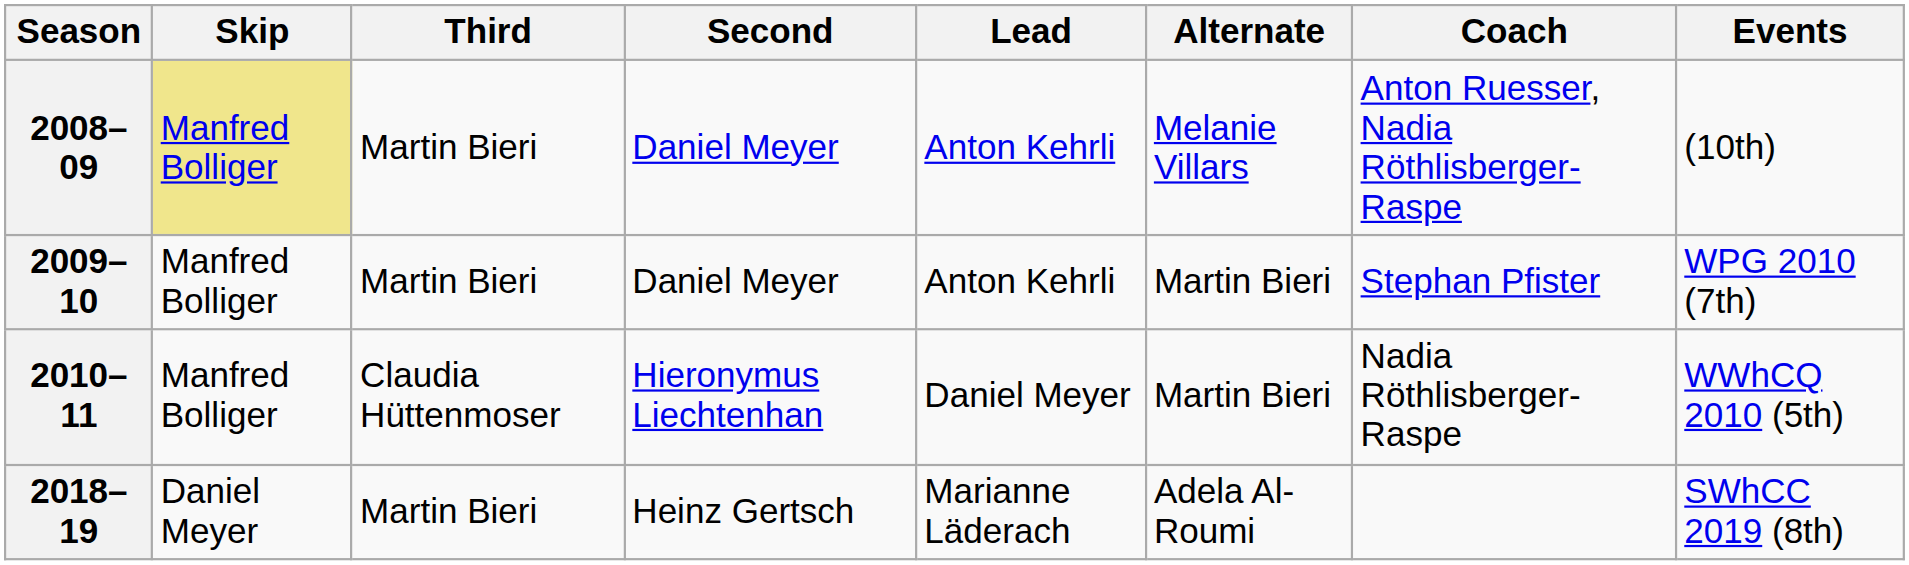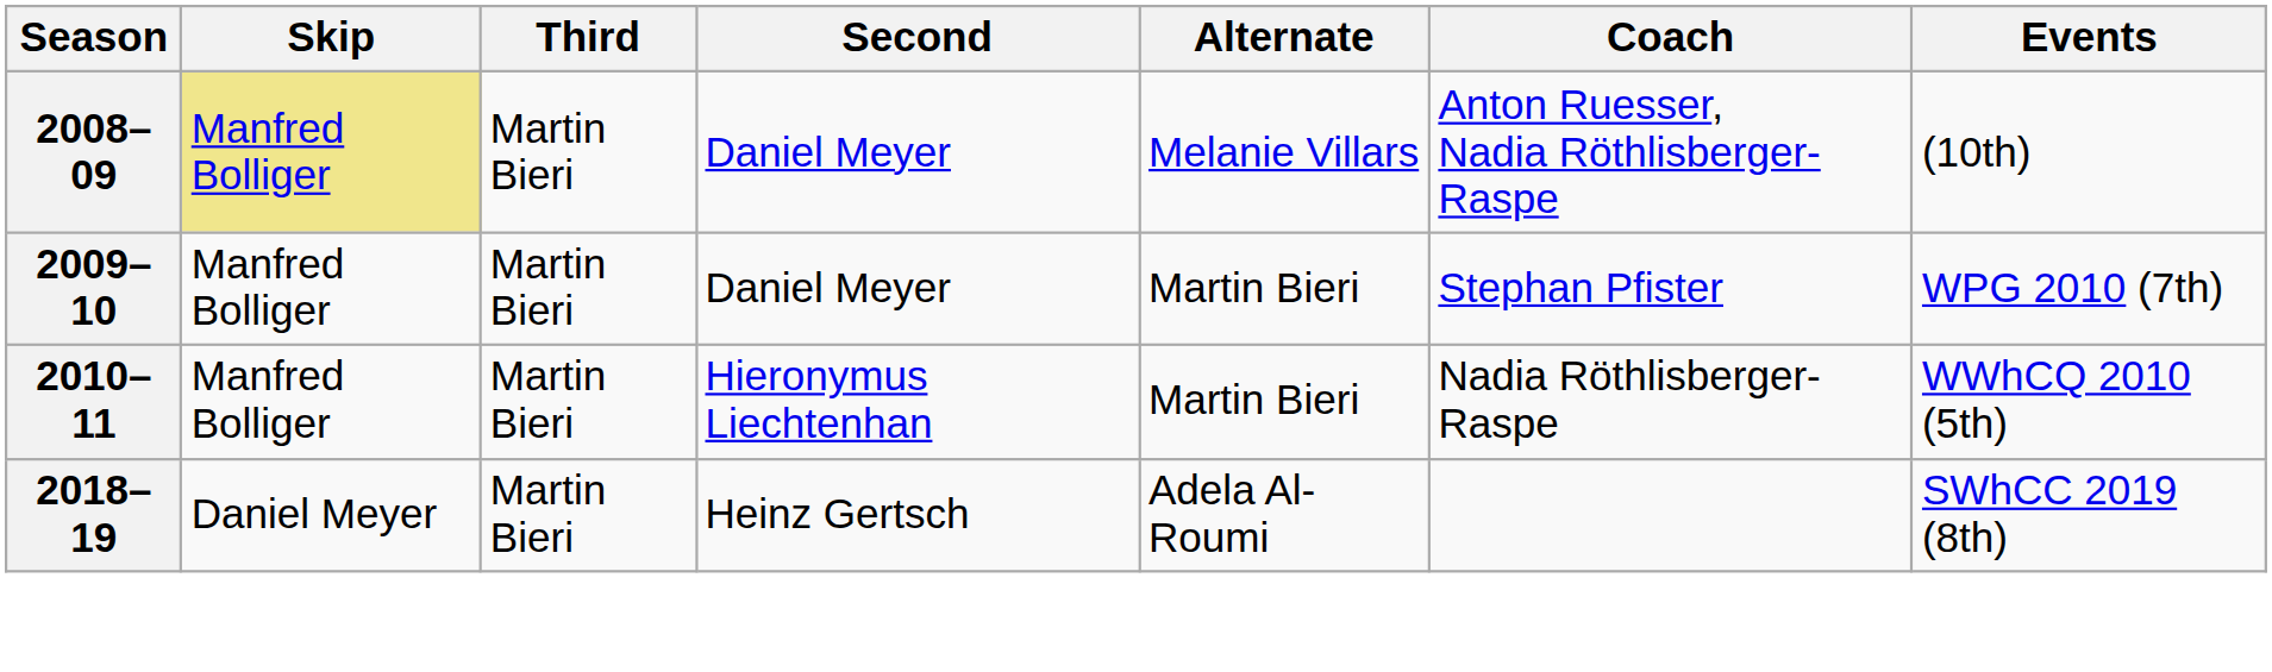 <table class="wikitable">
 <tr>
 <th scope="col" width=60>Season</th>
 <th scope="col">Skip</th>
 <th scope="col">Third</th>
 <th scope="col">Second</th>
-<th scope="col">Lead</th>
 <th scope="col">Alternate</th>
 <th scope="col">Coach</th>
 <th scope="col">Events</th>
 </tr>
 <tr>
 <th scope="row">2008–09</th>
 <td style="background: khaki;"><a href='#'>Manfred Bolliger</a></td>
 <td>Martin Bieri</td>
 <td><a href='#'>Daniel Meyer</a></td>
-<td><a href='#'>Anton Kehrli</a></td>
 <td><a href='#'>Melanie Villars</a></td>
 <td><a href='#'>Anton Ruesser</a>,<br><a href='#'>Nadia Röthlisberger-Raspe</a></td>
 <td> (10th)</td>
 </tr>
 <tr>
 <th scope="row">2009–10</th>
 <td>Manfred Bolliger</td>
 <td>Martin Bieri</td>
 <td>Daniel Meyer</td>
-<td>Anton Kehrli</td>
 <td>Martin Bieri</td>
 <td><a href='#'>Stephan Pfister</a></td>
 <td><a href='#'>WPG 2010</a> (7th)</td>
 </tr>
 <tr>
 <th scope="row">2010–11</th>
 <td>Manfred Bolliger</td>
-<td>Claudia Hüttenmoser</td>
+<td>Martin Bieri</td>
 <td><a href='#'>Hieronymus Liechtenhan</a></td>
-<td>Daniel Meyer</td>
 <td>Martin Bieri</td>
 <td>Nadia Röthlisberger-Raspe</td>
 <td><a href='#'>WWhCQ 2010</a> (5th)</td>
 </tr>
 <tr>
 <th scope="row">2018–19</th>
 <td>Daniel Meyer</td>
 <td>Martin Bieri</td>
 <td>Heinz Gertsch</td>
-<td>Marianne Läderach</td>
 <td>Adela Al-Roumi</td>
 <td></td>
 <td><a href='#'>SWhCC 2019</a> (8th)</td>
 </tr>
 </table>
